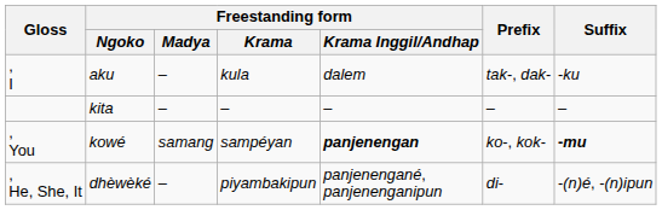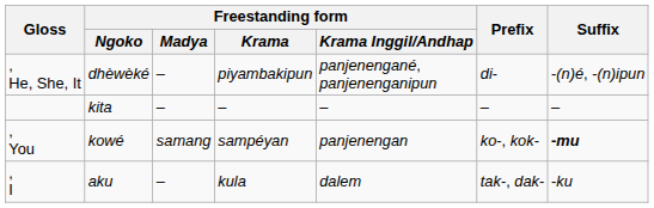 <table class="wikitable" style="text-align: left;">
 <tr>
 <th rowspan="2">Gloss</th>
 <th colspan="4">Freestanding form</th>
 <th rowspan="2">Prefix</th>
 <th rowspan="2">Suffix</th>
 </tr>
 <tr>
 <th><em>Ngoko</em></th>
 <th><em>Madya</em></th>
 <th><em>Krama</em></th>
 <th><em>Krama Inggil/Andhap</em></th>
 </tr>
 <tr>
-<td>, <br>I</td>
-<td><em>aku</em></td>
+<td>, <br>He, She, It</td>
+<td><em>dhèwèké</em></td>
 <td>–</td>
-<td><em>kula</em></td>
-<td><em>dalem</em></td>
-<td><em>tak</em>-, <em>dak</em>-</td>
-<td>-<em>ku</em></td>
+<td><em>piyambakipun</em></td>
+<td><em>panjenengané</em>,<br><em>panjenenganipun</em></td>
+<td><em>di</em>-</td>
+<td>-<em>(n)é</em>, -<em>(n)ipun</em></td>
 </tr>
 <tr>
 <td></td>
 <td><em>kita</em></td>
 <td>–</td>
 <td>–</td>
 <td>–</td>
 <td>–</td>
 <td>–</td>
 </tr>
 <tr>
 <td>, <br>You</td>
 <td><em>kowé</em></td>
 <td><em>samang</em></td>
 <td><em>sampéyan</em></td>
-<td><strong><em>panjenengan</em></strong></td>
+<td><em>panjenengan</em></td>
 <td><em>ko</em>-, <em>kok</em>-</td>
 <td><strong>-<em>mu</em></strong></td>
 </tr>
 <tr>
-<td>, <br>He, She, It</td>
-<td><em>dhèwèké</em></td>
+<td>, <br>I</td>
+<td><em>aku</em></td>
 <td>–</td>
-<td><em>piyambakipun</em></td>
-<td><em>panjenengané</em>,<br><em>panjenenganipun</em></td>
-<td><em>di</em>-</td>
-<td>-<em>(n)é</em>, -<em>(n)ipun</em></td>
+<td><em>kula</em></td>
+<td><em>dalem</em></td>
+<td><em>tak</em>-, <em>dak</em>-</td>
+<td>-<em>ku</em></td>
 </tr>
 </table>
